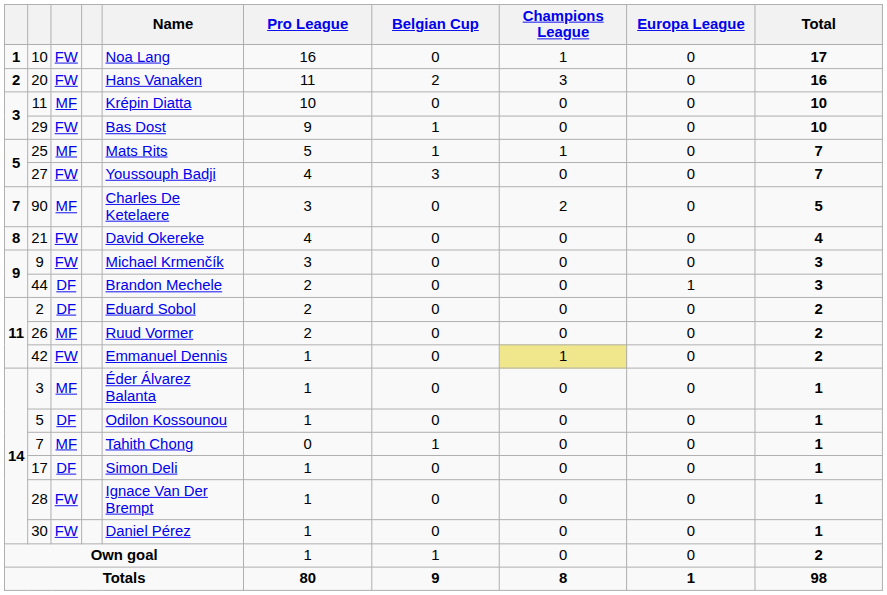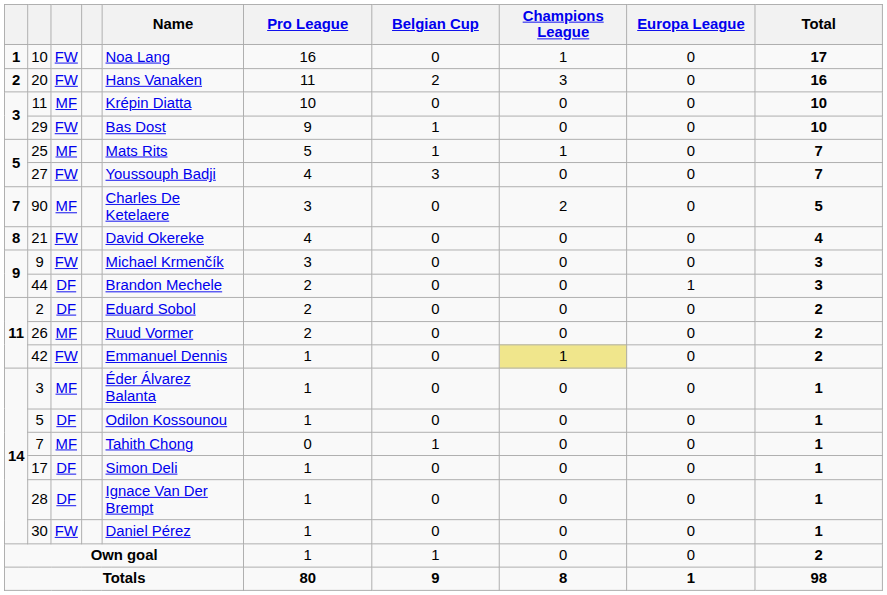 <table class="wikitable" style="text-align:center">
 <tr>
 <th width=15></th>
 <th width=15></th>
 <th width=15></th>
 <th width=15></th>
 <th width=145>Name</th>
 <th width=130><a href='#'>Pro League</a></th>
 <th width=130><a href='#'>Belgian Cup</a></th>
 <th width=130><a href='#'>Champions League</a></th>
 <th width=130><a href='#'>Europa League</a></th>
 <th width=130>Total</th>
 </tr>
 <tr>
 <td rowspan="1"><strong>1</strong></td>
 <td>10</td>
 <td><a href='#'>FW</a></td>
 <td></td>
 <td align=left><a href='#'>Noa Lang</a></td>
 <td>16</td>
 <td>0</td>
 <td>1</td>
 <td>0</td>
 <td><strong>17</strong></td>
 </tr>
 <tr>
 <td rowspan="1"><strong>2</strong></td>
 <td>20</td>
 <td><a href='#'>FW</a></td>
 <td></td>
 <td align=left><a href='#'>Hans Vanaken</a></td>
 <td>11</td>
 <td>2</td>
 <td>3</td>
 <td>0</td>
 <td><strong>16</strong></td>
 </tr>
 <tr>
 <td rowspan="2"><strong>3</strong></td>
 <td>11</td>
 <td><a href='#'>MF</a></td>
 <td></td>
 <td align=left><a href='#'>Krépin Diatta</a></td>
 <td>10</td>
 <td>0</td>
 <td>0</td>
 <td>0</td>
 <td><strong>10</strong></td>
 </tr>
 <tr>
 <td>29</td>
 <td><a href='#'>FW</a></td>
 <td></td>
 <td align=left><a href='#'>Bas Dost</a></td>
 <td>9</td>
 <td>1</td>
 <td>0</td>
 <td>0</td>
 <td><strong>10</strong></td>
 </tr>
 <tr>
 <td rowspan="2"><strong>5</strong></td>
 <td>25</td>
 <td><a href='#'>MF</a></td>
 <td></td>
 <td align=left><a href='#'>Mats Rits</a></td>
 <td>5</td>
 <td>1</td>
 <td>1</td>
 <td>0</td>
 <td><strong>7</strong></td>
 </tr>
 <tr>
 <td>27</td>
 <td><a href='#'>FW</a></td>
 <td></td>
 <td align=left><a href='#'>Youssouph Badji</a></td>
 <td>4</td>
 <td>3</td>
 <td>0</td>
 <td>0</td>
 <td><strong>7</strong></td>
 </tr>
 <tr>
 <td rowspan="1"><strong>7</strong></td>
 <td>90</td>
 <td><a href='#'>MF</a></td>
 <td></td>
 <td align=left><a href='#'>Charles De Ketelaere</a></td>
 <td>3</td>
 <td>0</td>
 <td>2</td>
 <td>0</td>
 <td><strong>5</strong></td>
 </tr>
 <tr>
 <td rowspan="1"><strong>8</strong></td>
 <td>21</td>
 <td><a href='#'>FW</a></td>
 <td></td>
 <td align=left><a href='#'>David Okereke</a></td>
 <td>4</td>
 <td>0</td>
 <td>0</td>
 <td>0</td>
 <td><strong>4</strong></td>
 </tr>
 <tr>
 <td rowspan="2"><strong>9</strong></td>
 <td>9</td>
 <td><a href='#'>FW</a></td>
 <td></td>
 <td align=left><a href='#'>Michael Krmenčík</a></td>
 <td>3</td>
 <td>0</td>
 <td>0</td>
 <td>0</td>
 <td><strong>3</strong></td>
 </tr>
 <tr>
 <td>44</td>
 <td><a href='#'>DF</a></td>
 <td></td>
 <td align=left><a href='#'>Brandon Mechele</a></td>
 <td>2</td>
 <td>0</td>
 <td>0</td>
 <td>1</td>
 <td><strong>3</strong></td>
 </tr>
 <tr>
 <td rowspan="3"><strong>11</strong></td>
 <td>2</td>
 <td><a href='#'>DF</a></td>
 <td></td>
 <td align=left><a href='#'>Eduard Sobol</a></td>
 <td>2</td>
 <td>0</td>
 <td>0</td>
 <td>0</td>
 <td><strong>2</strong></td>
 </tr>
 <tr>
 <td>26</td>
 <td><a href='#'>MF</a></td>
 <td></td>
 <td align=left><a href='#'>Ruud Vormer</a></td>
 <td>2</td>
 <td>0</td>
 <td>0</td>
 <td>0</td>
 <td><strong>2</strong></td>
 </tr>
 <tr>
 <td>42</td>
 <td><a href='#'>FW</a></td>
 <td></td>
 <td align=left><a href='#'>Emmanuel Dennis</a></td>
 <td>1</td>
 <td>0</td>
 <td style="background: khaki;">1</td>
 <td>0</td>
 <td><strong>2</strong></td>
 </tr>
 <tr>
 <td rowspan="6"><strong>14</strong></td>
 <td>3</td>
 <td><a href='#'>MF</a></td>
 <td></td>
 <td align=left><a href='#'>Éder Álvarez Balanta</a></td>
 <td>1</td>
 <td>0</td>
 <td>0</td>
 <td>0</td>
 <td><strong>1</strong></td>
 </tr>
 <tr>
 <td>5</td>
 <td><a href='#'>DF</a></td>
 <td></td>
 <td align=left><a href='#'>Odilon Kossounou</a></td>
 <td>1</td>
 <td>0</td>
 <td>0</td>
 <td>0</td>
 <td><strong>1</strong></td>
 </tr>
 <tr>
 <td>7</td>
 <td><a href='#'>MF</a></td>
 <td></td>
 <td align=left><a href='#'>Tahith Chong</a></td>
 <td>0</td>
 <td>1</td>
 <td>0</td>
 <td>0</td>
 <td><strong>1</strong></td>
 </tr>
 <tr>
 <td>17</td>
 <td><a href='#'>DF</a></td>
 <td></td>
 <td align=left><a href='#'>Simon Deli</a></td>
 <td>1</td>
 <td>0</td>
 <td>0</td>
 <td>0</td>
 <td><strong>1</strong></td>
 </tr>
 <tr>
 <td>28</td>
-<td><a href='#'>FW</a></td>
+<td><a href='#'>DF</a></td>
 <td></td>
 <td align=left><a href='#'>Ignace Van Der Brempt</a></td>
 <td>1</td>
 <td>0</td>
 <td>0</td>
 <td>0</td>
 <td><strong>1</strong></td>
 </tr>
 <tr>
 <td>30</td>
 <td><a href='#'>FW</a></td>
 <td></td>
 <td align=left><a href='#'>Daniel Pérez</a></td>
 <td>1</td>
 <td>0</td>
 <td>0</td>
 <td>0</td>
 <td><strong>1</strong></td>
 </tr>
 <tr>
 <td colspan="5"><strong>Own goal</strong></td>
 <td>1</td>
 <td>1</td>
 <td>0</td>
 <td>0</td>
 <td><strong>2</strong></td>
 </tr>
 <tr>
 <td colspan=5><strong>Totals</strong></td>
 <td><strong>80</strong></td>
 <td><strong>9</strong></td>
 <td><strong>8</strong></td>
 <td><strong>1</strong></td>
 <td><strong>98</strong></td>
 </tr>
 </table>
